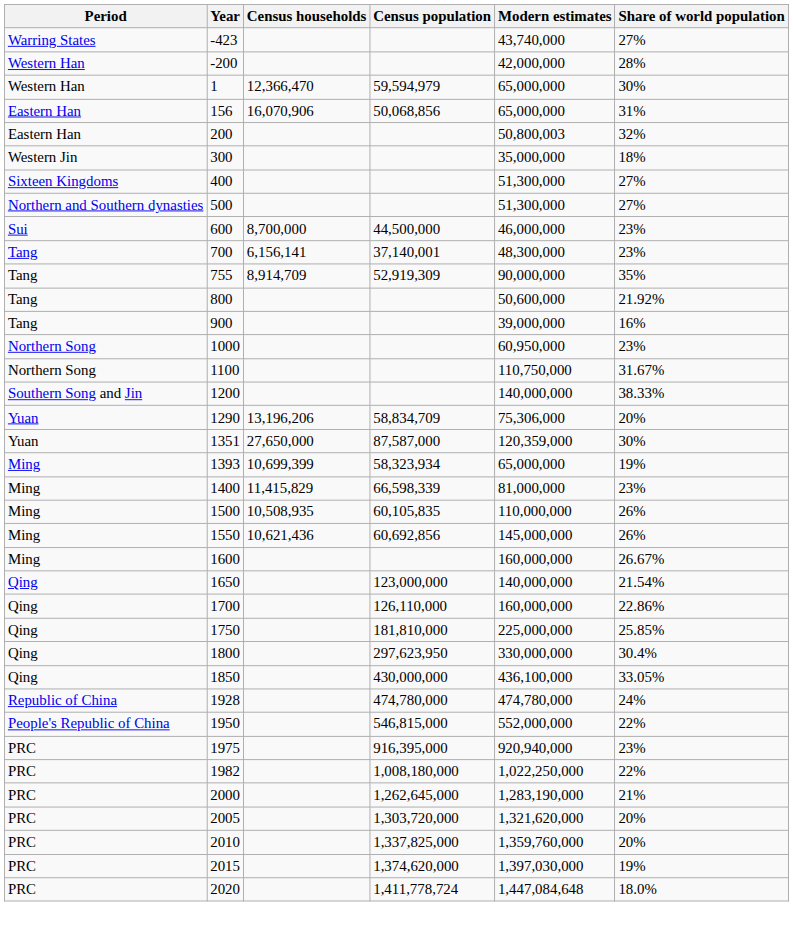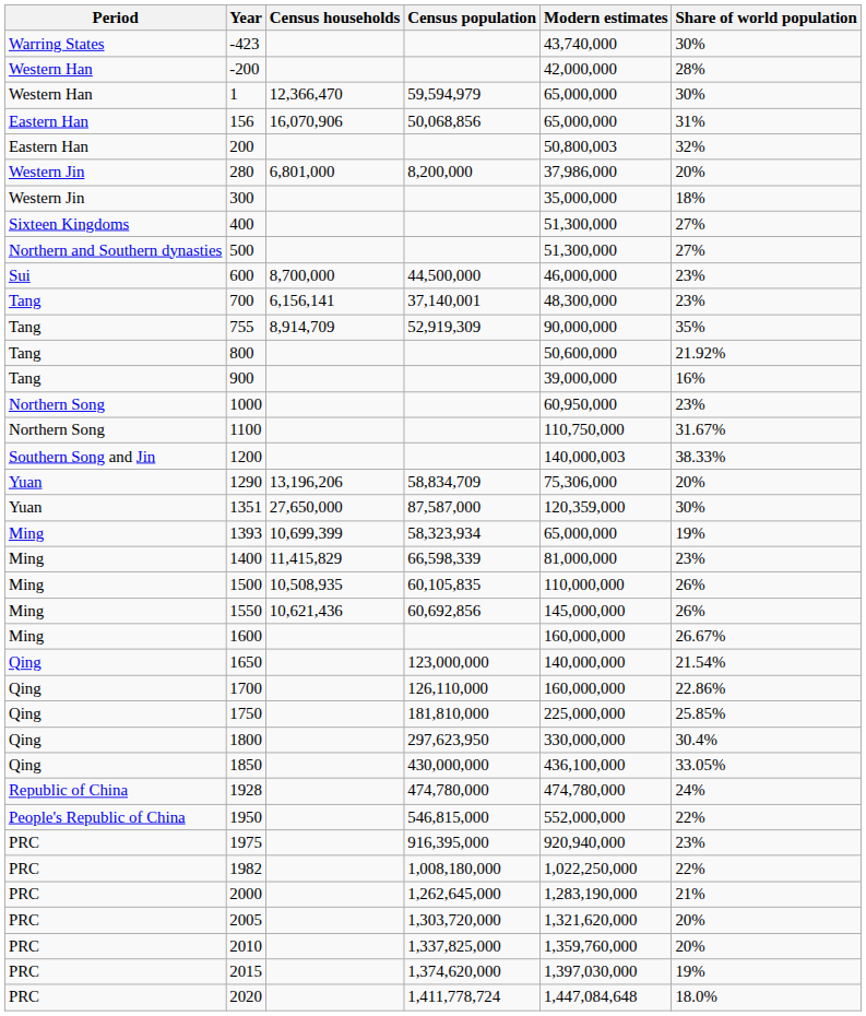 <table class="wikitable sortable">
 <tr>
 <th>Period</th>
 <th>Year</th>
 <th>Census households</th>
 <th>Census population</th>
 <th>Modern estimates</th>
 <th>Share of world population</th>
 </tr>
 <tr>
 <td><a href='#'>Warring States</a></td>
 <td>-423</td>
 <td></td>
 <td></td>
 <td>43,740,000</td>
-<td>27%</td>
+<td>30%</td>
 </tr>
 <tr>
 <td><a href='#'>Western Han</a></td>
 <td>-200</td>
 <td></td>
 <td></td>
 <td>42,000,000</td>
 <td>28%</td>
 </tr>
 <tr>
 <td>Western Han</td>
 <td>1</td>
 <td>12,366,470</td>
 <td>59,594,979</td>
 <td>65,000,000</td>
 <td>30%</td>
 </tr>
 <tr>
 <td><a href='#'>Eastern Han</a></td>
 <td>156</td>
 <td>16,070,906</td>
 <td>50,068,856</td>
 <td>65,000,000</td>
 <td>31%</td>
 </tr>
 <tr>
 <td>Eastern Han</td>
 <td>200</td>
 <td></td>
 <td></td>
 <td>50,800,003</td>
 <td>32%</td>
+</tr>
+<tr>
+<td><a href='#'>Western Jin</a></td>
+<td>280</td>
+<td>6,801,000</td>
+<td>8,200,000</td>
+<td>37,986,000</td>
+<td>20%</td>
 </tr>
 <tr>
 <td>Western Jin</td>
 <td>300</td>
 <td></td>
 <td></td>
 <td>35,000,000</td>
 <td>18%</td>
 </tr>
 <tr>
 <td><a href='#'>Sixteen Kingdoms</a></td>
 <td>400</td>
 <td></td>
 <td></td>
 <td>51,300,000</td>
 <td>27%</td>
 </tr>
 <tr>
 <td><a href='#'>Northern and Southern dynasties</a></td>
 <td>500</td>
 <td></td>
 <td></td>
 <td>51,300,000</td>
 <td>27%</td>
 </tr>
 <tr>
 <td><a href='#'>Sui</a></td>
 <td>600</td>
 <td>8,700,000</td>
 <td>44,500,000</td>
 <td>46,000,000</td>
 <td>23%</td>
 </tr>
 <tr>
 <td><a href='#'>Tang</a></td>
 <td>700</td>
 <td>6,156,141</td>
 <td>37,140,001</td>
 <td>48,300,000</td>
 <td>23%</td>
 </tr>
 <tr>
 <td>Tang</td>
 <td>755</td>
 <td>8,914,709</td>
 <td>52,919,309</td>
 <td>90,000,000</td>
 <td>35%</td>
 </tr>
 <tr>
 <td>Tang</td>
 <td>800</td>
 <td></td>
 <td></td>
 <td>50,600,000</td>
 <td>21.92%</td>
 </tr>
 <tr>
 <td>Tang</td>
 <td>900</td>
 <td></td>
 <td></td>
 <td>39,000,000</td>
 <td>16%</td>
 </tr>
 <tr>
 <td><a href='#'>Northern Song</a></td>
 <td>1000</td>
 <td></td>
 <td></td>
 <td>60,950,000</td>
 <td>23%</td>
 </tr>
 <tr>
 <td>Northern Song</td>
 <td>1100</td>
 <td></td>
 <td></td>
 <td>110,750,000</td>
 <td>31.67%</td>
 </tr>
 <tr>
 <td><a href='#'>Southern Song</a> and <a href='#'>Jin</a></td>
 <td>1200</td>
 <td></td>
 <td></td>
-<td>140,000,000</td>
+<td>140,000,003</td>
 <td>38.33%</td>
 </tr>
 <tr>
 <td><a href='#'>Yuan</a></td>
 <td>1290</td>
 <td>13,196,206</td>
 <td>58,834,709</td>
 <td>75,306,000</td>
 <td>20%</td>
 </tr>
 <tr>
 <td>Yuan</td>
 <td>1351</td>
 <td>27,650,000</td>
 <td>87,587,000</td>
 <td>120,359,000</td>
 <td>30%</td>
 </tr>
 <tr>
 <td><a href='#'>Ming</a></td>
 <td>1393</td>
 <td>10,699,399</td>
 <td>58,323,934</td>
 <td>65,000,000</td>
 <td>19%</td>
 </tr>
 <tr>
 <td>Ming</td>
 <td>1400</td>
 <td>11,415,829</td>
 <td>66,598,339</td>
 <td>81,000,000</td>
 <td>23%</td>
 </tr>
 <tr>
 <td>Ming</td>
 <td>1500</td>
 <td>10,508,935</td>
 <td>60,105,835</td>
 <td>110,000,000</td>
 <td>26%</td>
 </tr>
 <tr>
 <td>Ming</td>
 <td>1550</td>
 <td>10,621,436</td>
 <td>60,692,856</td>
 <td>145,000,000</td>
 <td>26%</td>
 </tr>
 <tr>
 <td>Ming</td>
 <td>1600</td>
 <td></td>
 <td></td>
 <td>160,000,000</td>
 <td>26.67%</td>
 </tr>
 <tr>
 <td><a href='#'>Qing</a></td>
 <td>1650</td>
 <td></td>
 <td>123,000,000</td>
 <td>140,000,000</td>
 <td>21.54%</td>
 </tr>
 <tr>
 <td>Qing</td>
 <td>1700</td>
 <td></td>
 <td>126,110,000</td>
 <td>160,000,000</td>
 <td>22.86%</td>
 </tr>
 <tr>
 <td>Qing</td>
 <td>1750</td>
 <td></td>
 <td>181,810,000</td>
 <td>225,000,000</td>
 <td>25.85%</td>
 </tr>
 <tr>
 <td>Qing</td>
 <td>1800</td>
 <td></td>
 <td>297,623,950</td>
 <td>330,000,000</td>
 <td>30.4%</td>
 </tr>
 <tr>
 <td>Qing</td>
 <td>1850</td>
 <td></td>
 <td>430,000,000</td>
 <td>436,100,000</td>
 <td>33.05%</td>
 </tr>
 <tr>
 <td><a href='#'>Republic of China</a></td>
 <td>1928</td>
 <td></td>
 <td>474,780,000</td>
 <td>474,780,000</td>
 <td>24%</td>
 </tr>
 <tr>
 <td><a href='#'>People's Republic of China</a></td>
 <td>1950</td>
 <td></td>
 <td>546,815,000</td>
 <td>552,000,000</td>
 <td>22%</td>
 </tr>
 <tr>
 <td>PRC</td>
 <td>1975</td>
 <td></td>
 <td>916,395,000</td>
 <td>920,940,000</td>
 <td>23%</td>
 </tr>
 <tr>
 <td>PRC</td>
 <td>1982</td>
 <td></td>
 <td>1,008,180,000</td>
 <td>1,022,250,000</td>
 <td>22%</td>
 </tr>
 <tr>
 <td>PRC</td>
 <td>2000</td>
 <td></td>
 <td>1,262,645,000</td>
 <td>1,283,190,000</td>
 <td>21%</td>
 </tr>
 <tr>
 <td>PRC</td>
 <td>2005</td>
 <td></td>
 <td>1,303,720,000</td>
 <td>1,321,620,000</td>
 <td>20%</td>
 </tr>
 <tr>
 <td>PRC</td>
 <td>2010</td>
 <td></td>
 <td>1,337,825,000</td>
 <td>1,359,760,000</td>
 <td>20%</td>
 </tr>
 <tr>
 <td>PRC</td>
 <td>2015</td>
 <td></td>
 <td>1,374,620,000</td>
 <td>1,397,030,000</td>
 <td>19%</td>
 </tr>
 <tr>
 <td>PRC</td>
 <td>2020</td>
 <td></td>
 <td>1,411,778,724</td>
 <td>1,447,084,648</td>
 <td>18.0%</td>
 </tr>
 </table>
